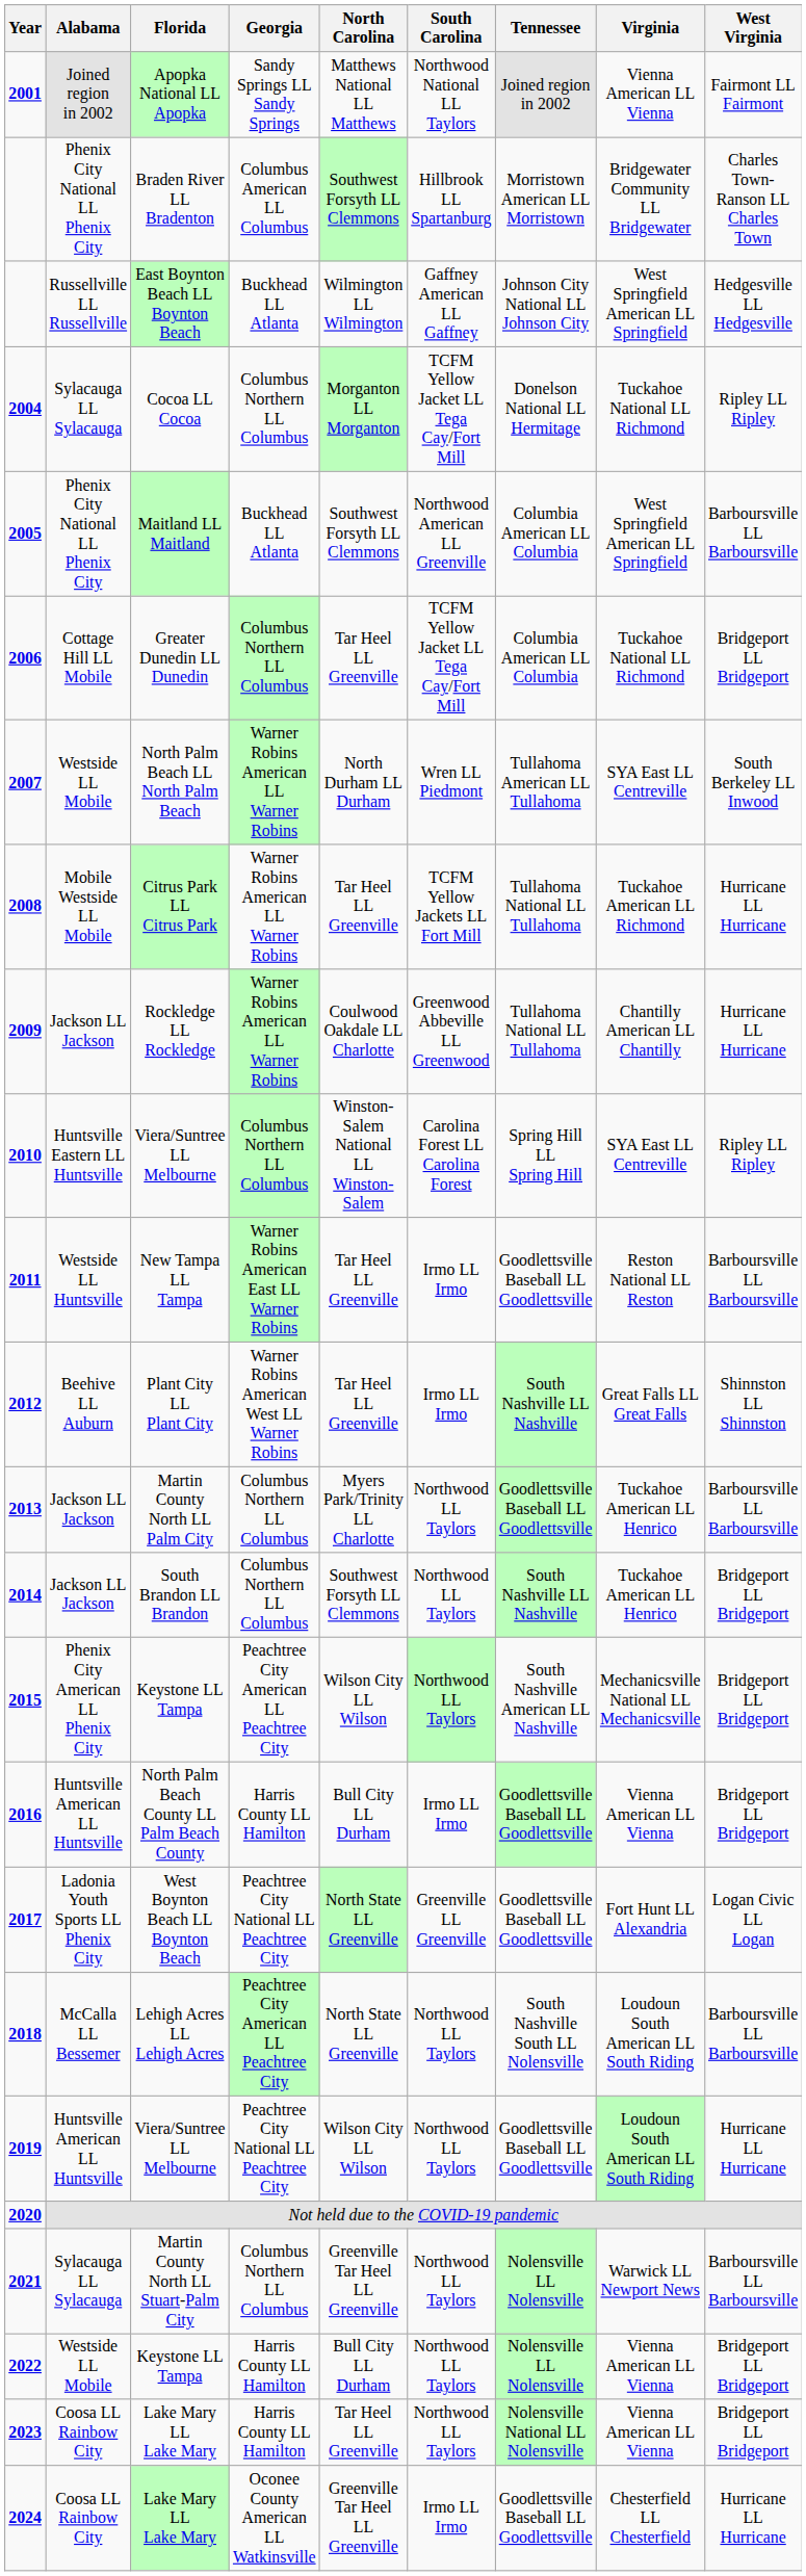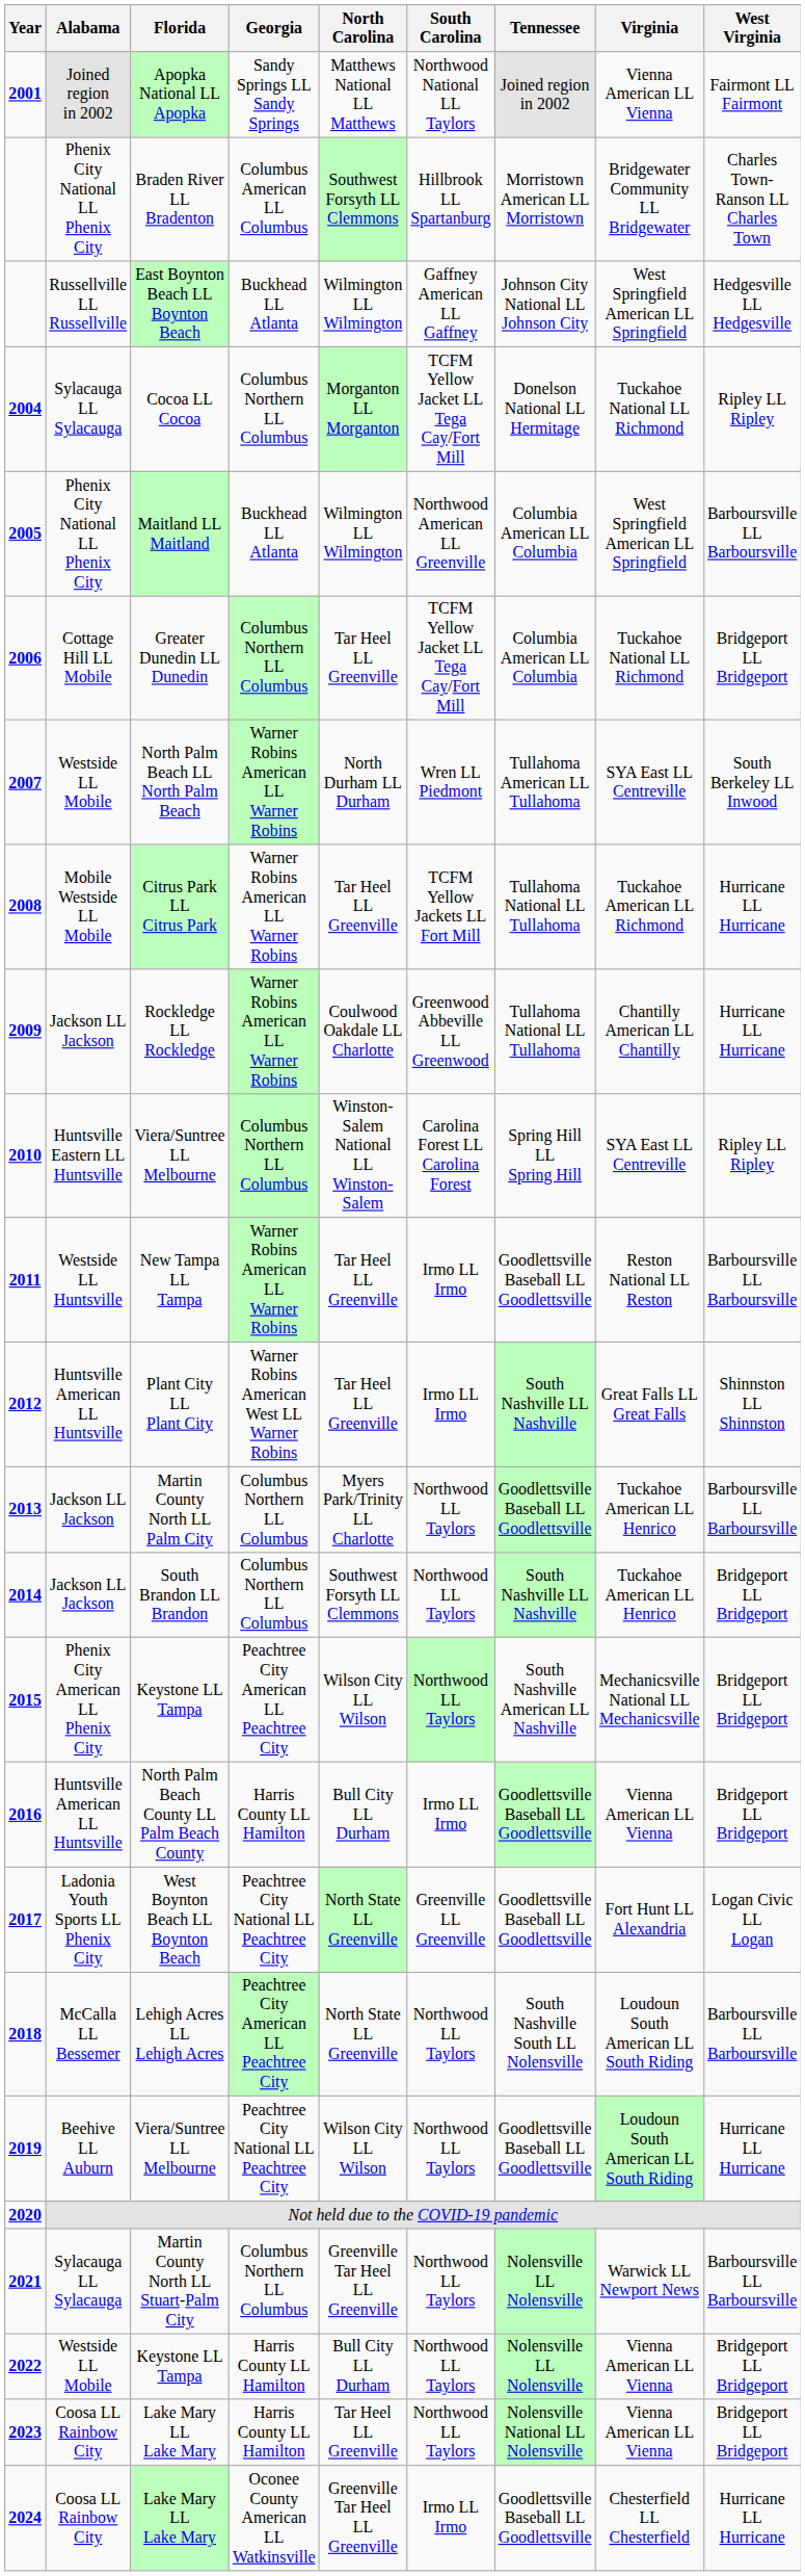 <table class="wikitable" width="100%" style="font-size:90%; text-align:center;">
 <tr>
 <th width="50">Year</th>
 <th> Alabama</th>
 <th> Florida</th>
 <th> Georgia</th>
 <th> North Carolina</th>
 <th> South Carolina</th>
 <th> Tennessee</th>
 <th> Virginia</th>
 <th> West Virginia</th>
 </tr>
 <tr>
 <td><strong><a href='#'>2001</a></strong></td>
 <td style="background:#e3e3e3;">Joined region<br>in 2002</td>
 <td style="background:#bfb;">Apopka National LL<br><a href='#'>Apopka</a></td>
 <td>Sandy Springs LL<br><a href='#'>Sandy Springs</a></td>
 <td>Matthews National LL<br><a href='#'>Matthews</a></td>
 <td>Northwood National LL<br><a href='#'>Taylors</a></td>
 <td style="background:#e3e3e3;">Joined region<br>in 2002</td>
 <td>Vienna American LL<br><a href='#'>Vienna</a></td>
 <td>Fairmont LL<br><a href='#'>Fairmont</a></td>
 </tr>
 <tr>
 <td><strong></strong></td>
 <td>Phenix City National LL<br><a href='#'>Phenix City</a></td>
 <td>Braden River LL<br><a href='#'>Bradenton</a></td>
 <td>Columbus American LL<br><a href='#'>Columbus</a></td>
 <td style="background:#bfb;">Southwest Forsyth LL<br><a href='#'>Clemmons</a></td>
 <td>Hillbrook LL<br><a href='#'>Spartanburg</a></td>
 <td>Morristown American LL<br><a href='#'>Morristown</a></td>
 <td>Bridgewater Community LL<br><a href='#'>Bridgewater</a></td>
 <td>Charles Town-Ranson LL<br><a href='#'>Charles Town</a></td>
 </tr>
 <tr>
 <td><strong></strong></td>
 <td>Russellville LL<br><a href='#'>Russellville</a></td>
 <td style="background:#bfb;">East Boynton Beach LL<br><a href='#'>Boynton Beach</a></td>
 <td>Buckhead LL<br><a href='#'>Atlanta</a></td>
 <td>Wilmington LL<br><a href='#'>Wilmington</a></td>
 <td>Gaffney American LL<br><a href='#'>Gaffney</a></td>
 <td>Johnson City National LL<br><a href='#'>Johnson City</a></td>
 <td>West Springfield American LL<br><a href='#'>Springfield</a></td>
 <td>Hedgesville LL<br><a href='#'>Hedgesville</a></td>
 </tr>
 <tr>
 <td><strong><a href='#'>2004</a></strong></td>
 <td>Sylacauga LL<br> <a href='#'>Sylacauga</a></td>
 <td>Cocoa LL<br><a href='#'>Cocoa</a></td>
 <td>Columbus Northern LL<br><a href='#'>Columbus</a></td>
 <td style="background:#bfb;">Morganton LL<br><a href='#'>Morganton</a></td>
 <td>TCFM Yellow Jacket LL<br><a href='#'>Tega Cay</a>/<a href='#'>Fort Mill</a></td>
 <td>Donelson National LL<br><a href='#'>Hermitage</a></td>
 <td>Tuckahoe National LL<br><a href='#'>Richmond</a></td>
 <td>Ripley LL<br><a href='#'>Ripley</a></td>
 </tr>
 <tr>
 <td><strong><a href='#'>2005</a></strong></td>
 <td>Phenix City National LL<br><a href='#'>Phenix City</a></td>
 <td style="background:#bfb;">Maitland LL<br><a href='#'>Maitland</a></td>
 <td>Buckhead LL<br><a href='#'>Atlanta</a></td>
-<td>Southwest Forsyth LL<br><a href='#'>Clemmons</a></td>
+<td>Wilmington LL<br><a href='#'>Wilmington</a></td>
 <td>Northwood American LL<br><a href='#'>Greenville</a></td>
 <td>Columbia American LL<br><a href='#'>Columbia</a></td>
 <td>West Springfield American LL<br><a href='#'>Springfield</a></td>
 <td>Barboursville LL<br><a href='#'>Barboursville</a></td>
 </tr>
 <tr>
 <td><strong><a href='#'>2006</a></strong></td>
 <td>Cottage Hill LL<br><a href='#'>Mobile</a></td>
 <td>Greater Dunedin LL<br><a href='#'>Dunedin</a></td>
 <td style="background:#bfb;">Columbus Northern LL<br><a href='#'>Columbus</a></td>
 <td>Tar Heel LL<br><a href='#'>Greenville</a></td>
 <td>TCFM Yellow Jacket LL<br><a href='#'>Tega Cay</a>/<a href='#'>Fort Mill</a></td>
 <td>Columbia American LL<br><a href='#'>Columbia</a></td>
 <td>Tuckahoe National LL<br><a href='#'>Richmond</a></td>
 <td>Bridgeport LL<br><a href='#'>Bridgeport</a></td>
 </tr>
 <tr>
 <td><strong><a href='#'>2007</a></strong></td>
 <td>Westside LL<br><a href='#'>Mobile</a></td>
 <td>North Palm Beach LL<br><a href='#'>North Palm Beach</a></td>
 <td style="background:#bfb;">Warner Robins American LL<br><a href='#'>Warner Robins</a></td>
 <td>North Durham LL<br><a href='#'>Durham</a></td>
 <td>Wren LL<br><a href='#'>Piedmont</a></td>
 <td>Tullahoma American LL<br><a href='#'>Tullahoma</a></td>
 <td>SYA East LL<br><a href='#'>Centreville</a></td>
 <td>South Berkeley LL<br><a href='#'>Inwood</a></td>
 </tr>
 <tr>
 <td><strong><a href='#'>2008</a></strong></td>
 <td>Mobile Westside LL<br><a href='#'>Mobile</a></td>
 <td style="background:#bfb;">Citrus Park LL<br><a href='#'>Citrus Park</a></td>
 <td>Warner Robins American LL<br><a href='#'>Warner Robins</a></td>
 <td>Tar Heel LL<br><a href='#'>Greenville</a></td>
 <td>TCFM Yellow Jackets LL<br><a href='#'>Fort Mill</a></td>
 <td>Tullahoma National LL<br><a href='#'>Tullahoma</a></td>
 <td>Tuckahoe American LL<br><a href='#'>Richmond</a></td>
 <td>Hurricane LL<br><a href='#'>Hurricane</a></td>
 </tr>
 <tr>
 <td><strong><a href='#'>2009</a></strong></td>
 <td>Jackson LL<br><a href='#'>Jackson</a></td>
 <td>Rockledge LL<br><a href='#'>Rockledge</a></td>
 <td style="background:#bfb;">Warner Robins American LL<br><a href='#'>Warner Robins</a></td>
 <td>Coulwood Oakdale LL<br><a href='#'>Charlotte</a></td>
 <td>Greenwood Abbeville LL<br><a href='#'>Greenwood</a></td>
 <td>Tullahoma National LL<br><a href='#'>Tullahoma</a></td>
 <td>Chantilly American LL<br><a href='#'>Chantilly</a></td>
 <td>Hurricane LL<br><a href='#'>Hurricane</a></td>
 </tr>
 <tr>
 <td><strong><a href='#'>2010</a></strong></td>
 <td>Huntsville Eastern LL<br><a href='#'>Huntsville</a></td>
 <td>Viera/Suntree LL<br><a href='#'>Melbourne</a></td>
 <td style="background:#bfb;">Columbus Northern LL<br><a href='#'>Columbus</a></td>
 <td>Winston-Salem National LL<br><a href='#'>Winston-Salem</a></td>
 <td>Carolina Forest LL<br><a href='#'>Carolina Forest</a></td>
 <td>Spring Hill LL<br><a href='#'>Spring Hill</a></td>
 <td>SYA East LL<br><a href='#'>Centreville</a></td>
 <td>Ripley LL<br><a href='#'>Ripley</a></td>
 </tr>
 <tr>
 <td><strong><a href='#'>2011</a></strong></td>
 <td>Westside LL<br><a href='#'>Huntsville</a></td>
 <td>New Tampa LL<br><a href='#'>Tampa</a></td>
-<td style="background:#bfb;">Warner Robins American East LL<br><a href='#'>Warner Robins</a></td>
+<td style="background:#bfb;">Warner Robins American LL<br><a href='#'>Warner Robins</a></td>
 <td>Tar Heel LL<br><a href='#'>Greenville</a></td>
 <td>Irmo LL<br><a href='#'>Irmo</a></td>
 <td>Goodlettsville Baseball LL<br><a href='#'>Goodlettsville</a></td>
 <td>Reston National LL<br><a href='#'>Reston</a></td>
 <td>Barboursville LL<br><a href='#'>Barboursville</a></td>
 </tr>
 <tr>
 <td><strong><a href='#'>2012</a></strong></td>
-<td>Beehive LL<br><a href='#'>Auburn</a></td>
+<td>Huntsville American LL<br> <a href='#'>Huntsville</a></td>
 <td>Plant City LL<br><a href='#'>Plant City</a></td>
 <td>Warner Robins American West LL<br><a href='#'>Warner Robins</a></td>
 <td>Tar Heel LL<br><a href='#'>Greenville</a></td>
 <td>Irmo LL<br><a href='#'>Irmo</a></td>
 <td style="background:#bfb;">South Nashville LL<br><a href='#'>Nashville</a></td>
 <td>Great Falls LL<br><a href='#'>Great Falls</a></td>
 <td>Shinnston LL<br><a href='#'>Shinnston</a></td>
 </tr>
 <tr>
 <td><strong><a href='#'>2013</a></strong></td>
 <td>Jackson LL<br><a href='#'>Jackson</a></td>
 <td>Martin County North LL<br><a href='#'>Palm City</a></td>
 <td>Columbus Northern LL<br><a href='#'>Columbus</a></td>
 <td>Myers Park/Trinity LL<br><a href='#'>Charlotte</a></td>
 <td>Northwood LL<br><a href='#'>Taylors</a></td>
 <td style="background:#bfb;">Goodlettsville Baseball LL<br><a href='#'>Goodlettsville</a></td>
 <td>Tuckahoe American LL<br><a href='#'>Henrico</a></td>
 <td>Barboursville LL<br><a href='#'>Barboursville</a></td>
 </tr>
 <tr>
 <td><strong><a href='#'>2014</a></strong></td>
 <td>Jackson LL<br><a href='#'>Jackson</a></td>
 <td>South Brandon LL<br><a href='#'>Brandon</a></td>
 <td>Columbus Northern LL<br><a href='#'>Columbus</a></td>
 <td>Southwest Forsyth LL<br><a href='#'>Clemmons</a></td>
 <td>Northwood LL<br><a href='#'>Taylors</a></td>
 <td style="background:#bfb;">South Nashville LL<br><a href='#'>Nashville</a></td>
 <td>Tuckahoe American LL<br><a href='#'>Henrico</a></td>
 <td>Bridgeport LL<br><a href='#'>Bridgeport</a></td>
 </tr>
 <tr>
 <td><strong><a href='#'>2015</a></strong></td>
 <td>Phenix City American LL<br><a href='#'>Phenix City</a></td>
 <td>Keystone LL<br><a href='#'>Tampa</a></td>
 <td>Peachtree City American LL<br><a href='#'>Peachtree City</a></td>
 <td>Wilson City LL<br><a href='#'>Wilson</a></td>
 <td style="background:#bfb;">Northwood LL<br><a href='#'>Taylors</a></td>
 <td>South Nashville American LL<br><a href='#'>Nashville</a></td>
 <td>Mechanicsville National LL<br><a href='#'>Mechanicsville</a></td>
 <td>Bridgeport LL<br><a href='#'>Bridgeport</a></td>
 </tr>
 <tr>
 <td><strong><a href='#'>2016</a></strong></td>
 <td>Huntsville American LL<br><a href='#'>Huntsville</a></td>
 <td>North Palm Beach County LL<br><a href='#'>Palm Beach County</a></td>
 <td>Harris County LL<br> <a href='#'>Hamilton</a></td>
 <td>Bull City LL<br><a href='#'>Durham</a></td>
 <td>Irmo LL<br><a href='#'>Irmo</a></td>
 <td style="background:#bfb;">Goodlettsville Baseball LL<br><a href='#'>Goodlettsville</a></td>
 <td>Vienna American LL<br><a href='#'>Vienna</a></td>
 <td>Bridgeport LL<br><a href='#'>Bridgeport</a></td>
 </tr>
 <tr>
 <td><strong><a href='#'>2017</a></strong></td>
 <td>Ladonia Youth Sports LL<br><a href='#'>Phenix City</a></td>
 <td>West Boynton Beach LL<br><a href='#'>Boynton Beach</a></td>
 <td>Peachtree City National LL<br><a href='#'>Peachtree City</a></td>
 <td style="background:#bfb;">North State LL<br><a href='#'>Greenville</a></td>
 <td>Greenville LL<br><a href='#'>Greenville</a></td>
 <td>Goodlettsville Baseball LL<br><a href='#'>Goodlettsville</a></td>
 <td>Fort Hunt LL<br><a href='#'>Alexandria</a></td>
 <td>Logan Civic LL<br><a href='#'>Logan</a></td>
 </tr>
 <tr>
 <td><strong><a href='#'>2018</a></strong></td>
 <td>McCalla LL<br> <a href='#'>Bessemer</a></td>
 <td>Lehigh Acres LL<br><a href='#'>Lehigh Acres</a></td>
 <td style="background:#bfb;">Peachtree City American LL<br> <a href='#'>Peachtree City</a></td>
 <td>North State LL<br><a href='#'>Greenville</a></td>
 <td>Northwood LL<br><a href='#'>Taylors</a></td>
 <td>South Nashville South LL<br><a href='#'>Nolensville</a></td>
 <td>Loudoun South American LL<br><a href='#'>South Riding</a></td>
 <td>Barboursville LL<br><a href='#'>Barboursville</a></td>
 </tr>
 <tr>
 <td><strong><a href='#'>2019</a></strong></td>
-<td>Huntsville American LL<br> <a href='#'>Huntsville</a></td>
+<td>Beehive LL<br><a href='#'>Auburn</a></td>
 <td>Viera/Suntree LL<br><a href='#'>Melbourne</a></td>
 <td>Peachtree City National LL<br> <a href='#'>Peachtree City</a></td>
 <td>Wilson City LL<br><a href='#'>Wilson</a></td>
 <td>Northwood LL<br><a href='#'>Taylors</a></td>
 <td>Goodlettsville Baseball LL<br> <a href='#'>Goodlettsville</a></td>
 <td style="background:#bfb;">Loudoun South American LL<br><a href='#'>South Riding</a></td>
 <td>Hurricane LL<br><a href='#'>Hurricane</a></td>
 </tr>
 <tr>
 <td><strong><a href='#'>2020</a></strong></td>
 <td colspan=8; style="background:#e3e3e3;"><em>Not held due to the <a href='#'>COVID-19 pandemic</a></em></td>
 </tr>
 <tr>
 <td><strong><a href='#'>2021</a></strong></td>
 <td>Sylacauga LL<br> <a href='#'>Sylacauga</a></td>
 <td>Martin County<br>North LL<br><a href='#'>Stuart</a>-<a href='#'>Palm City</a></td>
 <td>Columbus Northern LL<br><a href='#'>Columbus</a></td>
 <td>Greenville Tar Heel LL<br><a href='#'>Greenville</a></td>
 <td>Northwood LL<br><a href='#'>Taylors</a></td>
 <td style="background:#bfb;">Nolensville LL<br> <a href='#'>Nolensville</a></td>
 <td>Warwick LL<br><a href='#'>Newport News</a></td>
 <td>Barboursville LL<br><a href='#'>Barboursville</a></td>
 </tr>
 <tr>
 <td><strong><a href='#'>2022</a></strong></td>
 <td>Westside LL<br><a href='#'>Mobile</a></td>
 <td>Keystone LL<br> <a href='#'>Tampa</a></td>
 <td>Harris County LL<br> <a href='#'>Hamilton</a></td>
 <td>Bull City LL<br><a href='#'>Durham</a></td>
 <td>Northwood LL<br><a href='#'>Taylors</a></td>
 <td style="background:#bfb;">Nolensville LL<br> <a href='#'>Nolensville</a></td>
 <td>Vienna American LL<br><a href='#'>Vienna</a></td>
 <td>Bridgeport LL<br><a href='#'>Bridgeport</a></td>
 </tr>
 <tr>
 <td><strong><a href='#'>2023</a></strong></td>
 <td>Coosa LL<br><a href='#'>Rainbow City</a></td>
 <td>Lake Mary LL<br><a href='#'>Lake Mary</a></td>
 <td>Harris County LL<br> <a href='#'>Hamilton</a></td>
 <td>Tar Heel LL<br><a href='#'>Greenville</a></td>
 <td>Northwood LL<br><a href='#'>Taylors</a></td>
 <td style="background:#bfb;">Nolensville National LL<br> <a href='#'>Nolensville</a></td>
 <td>Vienna American LL<br><a href='#'>Vienna</a></td>
 <td>Bridgeport LL<br><a href='#'>Bridgeport</a></td>
 </tr>
 <tr>
 <td><strong><a href='#'>2024</a></strong></td>
 <td>Coosa LL<br><a href='#'>Rainbow City</a></td>
 <td style="background:#bfb;">Lake Mary LL<br><a href='#'>Lake Mary</a></td>
 <td>Oconee County American LL<br><a href='#'>Watkinsville</a></td>
 <td>Greenville Tar Heel LL<br><a href='#'>Greenville</a></td>
 <td>Irmo LL<br><a href='#'>Irmo</a></td>
 <td>Goodlettsville Baseball LL<br><a href='#'>Goodlettsville</a></td>
 <td>Chesterfield LL<br><a href='#'>Chesterfield</a></td>
 <td>Hurricane LL<br><a href='#'>Hurricane</a></td>
 </tr>
 </table>
